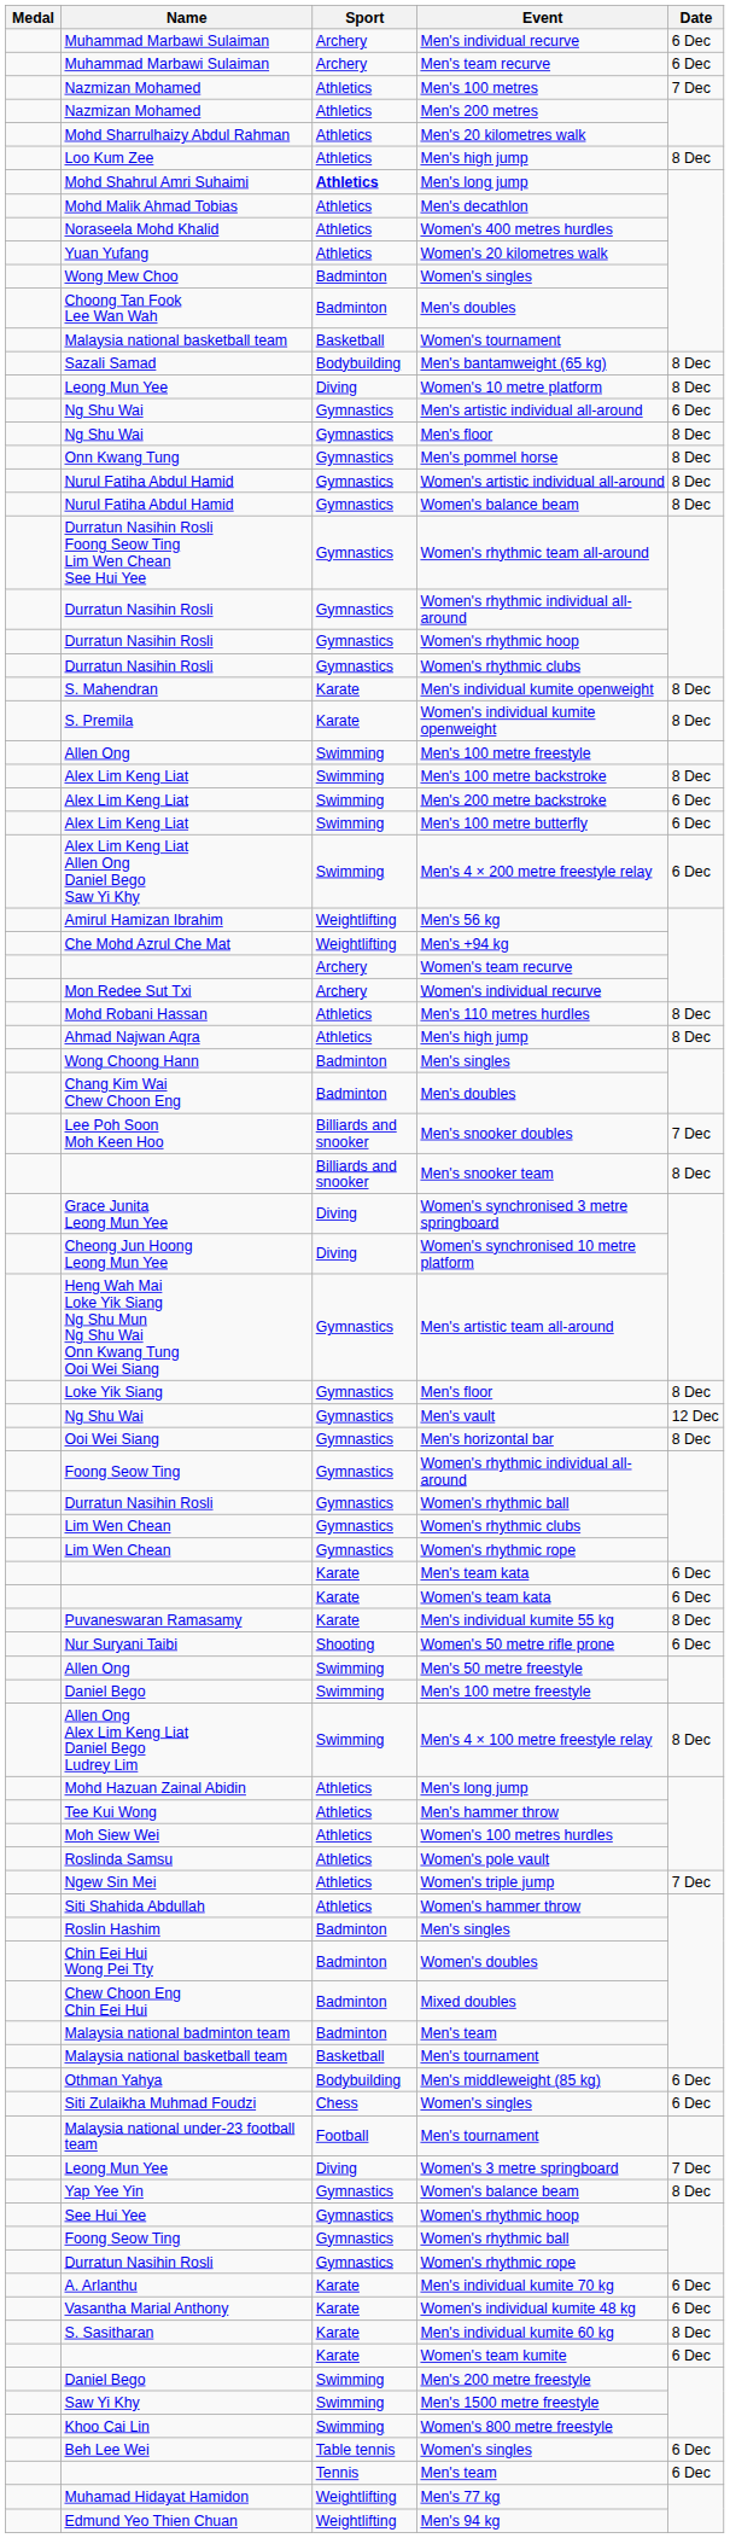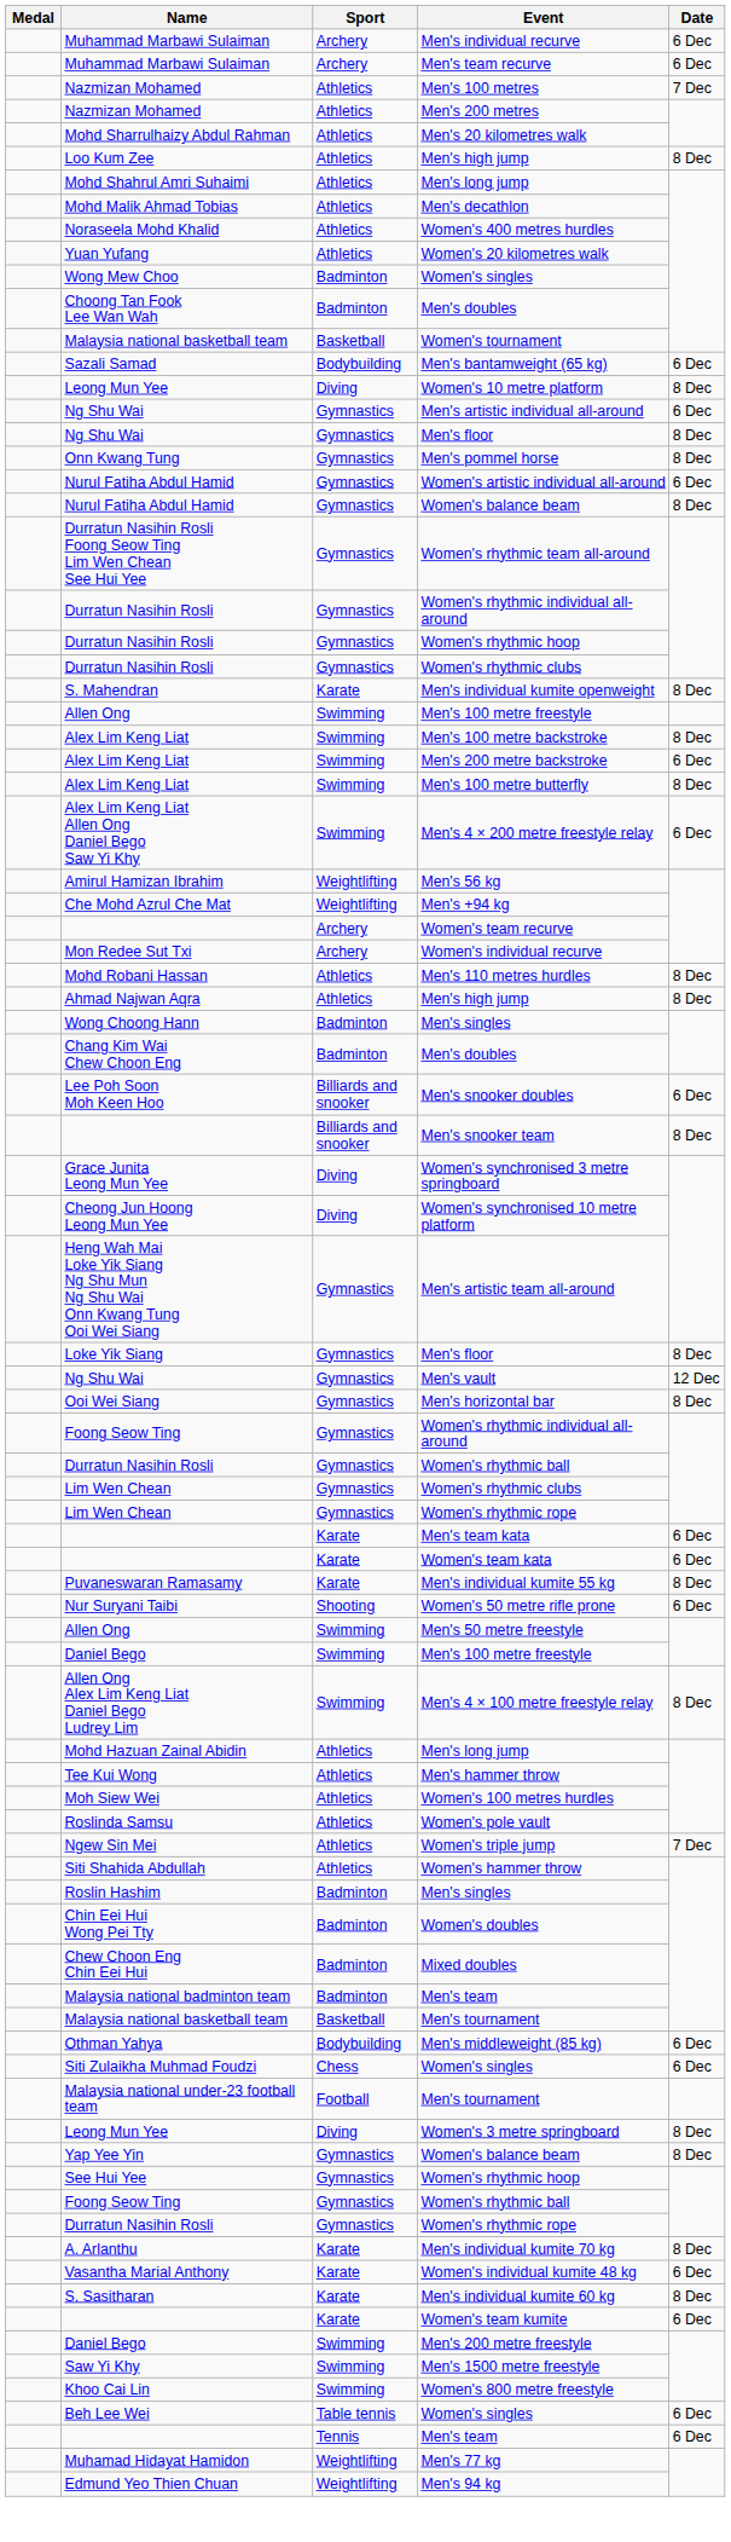 <table class="wikitable sortable" style="font-size:95%">
 <tr>
 <th width="50">Medal</th>
 <th width="250">Name</th>
 <th width="100">Sport</th>
 <th width="250">Event</th>
 <th width="50">Date</th>
 </tr>
 <tr>
 <td></td>
 <td><a href='#'>Muhammad Marbawi Sulaiman</a></td>
 <td><a href='#'>Archery</a></td>
 <td><a href='#'>Men's individual recurve</a></td>
 <td>6 Dec</td>
 </tr>
 <tr>
 <td></td>
 <td><a href='#'>Muhammad Marbawi Sulaiman</a></td>
 <td><a href='#'>Archery</a></td>
 <td><a href='#'>Men's team recurve</a></td>
 <td>6 Dec</td>
 </tr>
 <tr>
 <td></td>
 <td><a href='#'>Nazmizan Mohamed</a></td>
 <td><a href='#'>Athletics</a></td>
 <td><a href='#'>Men's 100 metres</a></td>
 <td>7 Dec</td>
 </tr>
 <tr>
 <td></td>
 <td><a href='#'>Nazmizan Mohamed</a></td>
 <td><a href='#'>Athletics</a></td>
 <td><a href='#'>Men's 200 metres</a></td>
 </tr>
 <tr>
 <td></td>
 <td><a href='#'>Mohd Sharrulhaizy Abdul Rahman</a></td>
 <td><a href='#'>Athletics</a></td>
 <td><a href='#'>Men's 20 kilometres walk</a></td>
 </tr>
 <tr>
 <td></td>
 <td><a href='#'>Loo Kum Zee</a></td>
 <td><a href='#'>Athletics</a></td>
 <td><a href='#'>Men's high jump</a></td>
 <td>8 Dec</td>
 </tr>
 <tr>
 <td></td>
 <td><a href='#'>Mohd Shahrul Amri Suhaimi</a></td>
-<td><strong><a href='#'>Athletics</a></strong></td>
+<td><a href='#'>Athletics</a></td>
 <td><a href='#'>Men's long jump</a></td>
 </tr>
 <tr>
 <td></td>
 <td><a href='#'>Mohd Malik Ahmad Tobias</a></td>
 <td><a href='#'>Athletics</a></td>
 <td><a href='#'>Men's decathlon</a></td>
 </tr>
 <tr>
 <td></td>
 <td><a href='#'>Noraseela Mohd Khalid</a></td>
 <td><a href='#'>Athletics</a></td>
 <td><a href='#'>Women's 400 metres hurdles</a></td>
 </tr>
 <tr>
 <td></td>
 <td><a href='#'>Yuan Yufang</a></td>
 <td><a href='#'>Athletics</a></td>
 <td><a href='#'>Women's 20 kilometres walk</a></td>
 </tr>
 <tr>
 <td></td>
 <td><a href='#'>Wong Mew Choo</a></td>
 <td><a href='#'>Badminton</a></td>
 <td><a href='#'>Women's singles</a></td>
 </tr>
 <tr>
 <td></td>
 <td><a href='#'>Choong Tan Fook</a><br><a href='#'>Lee Wan Wah</a></td>
 <td><a href='#'>Badminton</a></td>
 <td><a href='#'>Men's doubles</a></td>
 </tr>
 <tr>
 <td></td>
 <td><a href='#'>Malaysia national basketball team</a></td>
 <td><a href='#'>Basketball</a></td>
 <td><a href='#'>Women's tournament</a></td>
 </tr>
 <tr>
 <td></td>
 <td><a href='#'>Sazali Samad</a></td>
 <td><a href='#'>Bodybuilding</a></td>
 <td><a href='#'>Men's bantamweight (65 kg)</a></td>
-<td>8 Dec</td>
+<td>6 Dec</td>
 </tr>
 <tr>
 <td></td>
 <td><a href='#'>Leong Mun Yee</a></td>
 <td><a href='#'>Diving</a></td>
 <td><a href='#'>Women's 10 metre platform</a></td>
 <td>8 Dec</td>
 </tr>
 <tr>
 <td></td>
 <td><a href='#'>Ng Shu Wai</a></td>
 <td><a href='#'>Gymnastics</a></td>
 <td><a href='#'>Men's artistic individual all-around</a></td>
 <td>6 Dec</td>
 </tr>
 <tr>
 <td></td>
 <td><a href='#'>Ng Shu Wai</a></td>
 <td><a href='#'>Gymnastics</a></td>
 <td><a href='#'>Men's floor</a></td>
 <td>8 Dec</td>
 </tr>
 <tr>
 <td></td>
 <td><a href='#'>Onn Kwang Tung</a></td>
 <td><a href='#'>Gymnastics</a></td>
 <td><a href='#'>Men's pommel horse</a></td>
 <td>8 Dec</td>
 </tr>
 <tr>
 <td></td>
 <td><a href='#'>Nurul Fatiha Abdul Hamid</a></td>
 <td><a href='#'>Gymnastics</a></td>
 <td><a href='#'>Women's artistic individual all-around</a></td>
-<td>8 Dec</td>
+<td>6 Dec</td>
 </tr>
 <tr>
 <td></td>
 <td><a href='#'>Nurul Fatiha Abdul Hamid</a></td>
 <td><a href='#'>Gymnastics</a></td>
 <td><a href='#'>Women's balance beam</a></td>
 <td>8 Dec</td>
 </tr>
 <tr>
 <td></td>
 <td><a href='#'>Durratun Nasihin Rosli</a><br><a href='#'>Foong Seow Ting</a><br><a href='#'>Lim Wen Chean</a><br><a href='#'>See Hui Yee</a></td>
 <td><a href='#'>Gymnastics</a></td>
 <td><a href='#'>Women's rhythmic team all-around</a></td>
 </tr>
 <tr>
 <td></td>
 <td><a href='#'>Durratun Nasihin Rosli</a></td>
 <td><a href='#'>Gymnastics</a></td>
 <td><a href='#'>Women's rhythmic individual all-around</a></td>
 </tr>
 <tr>
 <td></td>
 <td><a href='#'>Durratun Nasihin Rosli</a></td>
 <td><a href='#'>Gymnastics</a></td>
 <td><a href='#'>Women's rhythmic hoop</a></td>
 </tr>
 <tr>
 <td></td>
 <td><a href='#'>Durratun Nasihin Rosli</a></td>
 <td><a href='#'>Gymnastics</a></td>
 <td><a href='#'>Women's rhythmic clubs</a></td>
 </tr>
 <tr>
 <td></td>
 <td><a href='#'>S. Mahendran</a></td>
 <td><a href='#'>Karate</a></td>
 <td><a href='#'>Men's individual kumite openweight</a></td>
 <td>8 Dec</td>
 </tr>
 <tr>
 <td></td>
-<td><a href='#'>S. Premila</a></td>
-<td><a href='#'>Karate</a></td>
-<td><a href='#'>Women's individual kumite openweight</a></td>
-<td>8 Dec</td>
-</tr>
-<tr>
-<td></td>
 <td><a href='#'>Allen Ong</a></td>
 <td><a href='#'>Swimming</a></td>
 <td><a href='#'>Men's 100 metre freestyle</a></td>
 </tr>
 <tr>
 <td></td>
 <td><a href='#'>Alex Lim Keng Liat</a></td>
 <td><a href='#'>Swimming</a></td>
 <td><a href='#'>Men's 100 metre backstroke</a></td>
 <td>8 Dec</td>
 </tr>
 <tr>
 <td></td>
 <td><a href='#'>Alex Lim Keng Liat</a></td>
 <td><a href='#'>Swimming</a></td>
 <td><a href='#'>Men's 200 metre backstroke</a></td>
 <td>6 Dec</td>
 </tr>
 <tr>
 <td></td>
 <td><a href='#'>Alex Lim Keng Liat</a></td>
 <td><a href='#'>Swimming</a></td>
 <td><a href='#'>Men's 100 metre butterfly</a></td>
-<td>6 Dec</td>
+<td>8 Dec</td>
 </tr>
 <tr>
 <td></td>
 <td><a href='#'>Alex Lim Keng Liat</a><br><a href='#'>Allen Ong</a><br><a href='#'>Daniel Bego</a><br><a href='#'>Saw Yi Khy</a></td>
 <td><a href='#'>Swimming</a></td>
 <td><a href='#'>Men's 4 × 200 metre freestyle relay</a></td>
 <td>6 Dec</td>
 </tr>
 <tr>
 <td></td>
 <td><a href='#'>Amirul Hamizan Ibrahim</a></td>
 <td><a href='#'>Weightlifting</a></td>
 <td><a href='#'>Men's 56 kg</a></td>
 </tr>
 <tr>
 <td></td>
 <td><a href='#'>Che Mohd Azrul Che Mat</a></td>
 <td><a href='#'>Weightlifting</a></td>
 <td><a href='#'>Men's +94 kg</a></td>
 </tr>
 <tr>
 <td></td>
 <td></td>
 <td><a href='#'>Archery</a></td>
 <td><a href='#'>Women's team recurve</a></td>
 </tr>
 <tr>
 <td></td>
 <td><a href='#'>Mon Redee Sut Txi</a></td>
 <td><a href='#'>Archery</a></td>
 <td><a href='#'>Women's individual recurve</a></td>
 </tr>
 <tr>
 <td></td>
 <td><a href='#'>Mohd Robani Hassan</a></td>
 <td><a href='#'>Athletics</a></td>
 <td><a href='#'>Men's 110 metres hurdles</a></td>
 <td>8 Dec</td>
 </tr>
 <tr>
 <td></td>
 <td><a href='#'>Ahmad Najwan Aqra</a></td>
 <td><a href='#'>Athletics</a></td>
 <td><a href='#'>Men's high jump</a></td>
 <td>8 Dec</td>
 </tr>
 <tr>
 <td></td>
 <td><a href='#'>Wong Choong Hann</a></td>
 <td><a href='#'>Badminton</a></td>
 <td><a href='#'>Men's singles</a></td>
 </tr>
 <tr>
 <td></td>
 <td><a href='#'>Chang Kim Wai</a><br><a href='#'>Chew Choon Eng</a></td>
 <td><a href='#'>Badminton</a></td>
 <td><a href='#'>Men's doubles</a></td>
 </tr>
 <tr>
 <td></td>
 <td><a href='#'>Lee Poh Soon</a><br><a href='#'>Moh Keen Hoo</a></td>
 <td><a href='#'>Billiards and snooker</a></td>
 <td><a href='#'>Men's snooker doubles</a></td>
-<td>7 Dec</td>
+<td>6 Dec</td>
 </tr>
 <tr>
 <td></td>
 <td></td>
 <td><a href='#'>Billiards and snooker</a></td>
 <td><a href='#'>Men's snooker team</a></td>
 <td>8 Dec</td>
 </tr>
 <tr>
 <td></td>
 <td><a href='#'>Grace Junita</a><br><a href='#'>Leong Mun Yee</a></td>
 <td><a href='#'>Diving</a></td>
 <td><a href='#'>Women's synchronised 3 metre springboard</a></td>
 </tr>
 <tr>
 <td></td>
 <td><a href='#'>Cheong Jun Hoong</a><br><a href='#'>Leong Mun Yee</a></td>
 <td><a href='#'>Diving</a></td>
 <td><a href='#'>Women's synchronised 10 metre platform</a></td>
 </tr>
 <tr>
 <td></td>
 <td><a href='#'>Heng Wah Mai</a><br><a href='#'>Loke Yik Siang</a><br><a href='#'>Ng Shu Mun</a><br><a href='#'>Ng Shu Wai</a><br><a href='#'>Onn Kwang Tung</a><br><a href='#'>Ooi Wei Siang</a></td>
 <td><a href='#'>Gymnastics</a></td>
 <td><a href='#'>Men's artistic team all-around</a></td>
 </tr>
 <tr>
 <td></td>
 <td><a href='#'>Loke Yik Siang</a></td>
 <td><a href='#'>Gymnastics</a></td>
 <td><a href='#'>Men's floor</a></td>
 <td>8 Dec</td>
 </tr>
 <tr>
 <td></td>
 <td><a href='#'>Ng Shu Wai</a></td>
 <td><a href='#'>Gymnastics</a></td>
 <td><a href='#'>Men's vault</a></td>
 <td>12 Dec</td>
 </tr>
 <tr>
 <td></td>
 <td><a href='#'>Ooi Wei Siang</a></td>
 <td><a href='#'>Gymnastics</a></td>
 <td><a href='#'>Men's horizontal bar</a></td>
 <td>8 Dec</td>
 </tr>
 <tr>
 <td></td>
 <td><a href='#'>Foong Seow Ting</a></td>
 <td><a href='#'>Gymnastics</a></td>
 <td><a href='#'>Women's rhythmic individual all-around</a></td>
 </tr>
 <tr>
 <td></td>
 <td><a href='#'>Durratun Nasihin Rosli</a></td>
 <td><a href='#'>Gymnastics</a></td>
 <td><a href='#'>Women's rhythmic ball</a></td>
 </tr>
 <tr>
 <td></td>
 <td><a href='#'>Lim Wen Chean</a></td>
 <td><a href='#'>Gymnastics</a></td>
 <td><a href='#'>Women's rhythmic clubs</a></td>
 </tr>
 <tr>
 <td></td>
 <td><a href='#'>Lim Wen Chean</a></td>
 <td><a href='#'>Gymnastics</a></td>
 <td><a href='#'>Women's rhythmic rope</a></td>
 </tr>
 <tr>
 <td></td>
 <td></td>
 <td><a href='#'>Karate</a></td>
 <td><a href='#'>Men's team kata</a></td>
 <td>6 Dec</td>
 </tr>
 <tr>
 <td></td>
 <td></td>
 <td><a href='#'>Karate</a></td>
 <td><a href='#'>Women's team kata</a></td>
 <td>6 Dec</td>
 </tr>
 <tr>
 <td></td>
 <td><a href='#'>Puvaneswaran Ramasamy</a></td>
 <td><a href='#'>Karate</a></td>
 <td><a href='#'>Men's individual kumite 55 kg</a></td>
 <td>8 Dec</td>
 </tr>
 <tr>
 <td></td>
 <td><a href='#'>Nur Suryani Taibi</a></td>
 <td><a href='#'>Shooting</a></td>
 <td><a href='#'>Women's 50 metre rifle prone</a></td>
 <td>6 Dec</td>
 </tr>
 <tr>
 <td></td>
 <td><a href='#'>Allen Ong</a></td>
 <td><a href='#'>Swimming</a></td>
 <td><a href='#'>Men's 50 metre freestyle</a></td>
 </tr>
 <tr>
 <td></td>
 <td><a href='#'>Daniel Bego</a></td>
 <td><a href='#'>Swimming</a></td>
 <td><a href='#'>Men's 100 metre freestyle</a></td>
 </tr>
 <tr>
 <td></td>
 <td><a href='#'>Allen Ong</a><br><a href='#'>Alex Lim Keng Liat</a><br><a href='#'>Daniel Bego</a><br><a href='#'>Ludrey Lim</a></td>
 <td><a href='#'>Swimming</a></td>
 <td><a href='#'>Men's 4 × 100 metre freestyle relay</a></td>
 <td>8 Dec</td>
 </tr>
 <tr>
 <td></td>
 <td><a href='#'>Mohd Hazuan Zainal Abidin</a></td>
 <td><a href='#'>Athletics</a></td>
 <td><a href='#'>Men's long jump</a></td>
 </tr>
 <tr>
 <td></td>
 <td><a href='#'>Tee Kui Wong</a></td>
 <td><a href='#'>Athletics</a></td>
 <td><a href='#'>Men's hammer throw</a></td>
 </tr>
 <tr>
 <td></td>
 <td><a href='#'>Moh Siew Wei</a></td>
 <td><a href='#'>Athletics</a></td>
 <td><a href='#'>Women's 100 metres hurdles</a></td>
 </tr>
 <tr>
 <td></td>
 <td><a href='#'>Roslinda Samsu</a></td>
 <td><a href='#'>Athletics</a></td>
 <td><a href='#'>Women's pole vault</a></td>
 </tr>
 <tr>
 <td></td>
 <td><a href='#'>Ngew Sin Mei</a></td>
 <td><a href='#'>Athletics</a></td>
 <td><a href='#'>Women's triple jump</a></td>
 <td>7 Dec</td>
 </tr>
 <tr>
 <td></td>
 <td><a href='#'>Siti Shahida Abdullah</a></td>
 <td><a href='#'>Athletics</a></td>
 <td><a href='#'>Women's hammer throw</a></td>
 </tr>
 <tr>
 <td></td>
 <td><a href='#'>Roslin Hashim</a></td>
 <td><a href='#'>Badminton</a></td>
 <td><a href='#'>Men's singles</a></td>
 </tr>
 <tr>
 <td></td>
 <td><a href='#'>Chin Eei Hui</a><br><a href='#'>Wong Pei Tty</a></td>
 <td><a href='#'>Badminton</a></td>
 <td><a href='#'>Women's doubles</a></td>
 </tr>
 <tr>
 <td></td>
 <td><a href='#'>Chew Choon Eng</a><br><a href='#'>Chin Eei Hui</a></td>
 <td><a href='#'>Badminton</a></td>
 <td><a href='#'>Mixed doubles</a></td>
 </tr>
 <tr>
 <td></td>
 <td><a href='#'>Malaysia national badminton team</a><br></td>
 <td><a href='#'>Badminton</a></td>
 <td><a href='#'>Men's team</a></td>
 </tr>
 <tr>
 <td></td>
 <td><a href='#'>Malaysia national basketball team</a></td>
 <td><a href='#'>Basketball</a></td>
 <td><a href='#'>Men's tournament</a></td>
 </tr>
 <tr>
 <td></td>
 <td><a href='#'>Othman Yahya</a></td>
 <td><a href='#'>Bodybuilding</a></td>
 <td><a href='#'>Men's middleweight (85 kg)</a></td>
 <td>6 Dec</td>
 </tr>
 <tr>
 <td></td>
 <td><a href='#'>Siti Zulaikha Muhmad Foudzi</a></td>
 <td><a href='#'>Chess</a></td>
 <td><a href='#'>Women's singles</a></td>
 <td>6 Dec</td>
 </tr>
 <tr>
 <td></td>
 <td><a href='#'>Malaysia national under-23 football team</a><br></td>
 <td><a href='#'>Football</a></td>
 <td><a href='#'>Men's tournament</a></td>
 </tr>
 <tr>
 <td></td>
 <td><a href='#'>Leong Mun Yee</a></td>
 <td><a href='#'>Diving</a></td>
 <td><a href='#'>Women's 3 metre springboard</a></td>
-<td>7 Dec</td>
+<td>8 Dec</td>
 </tr>
 <tr>
 <td></td>
 <td><a href='#'>Yap Yee Yin</a></td>
 <td><a href='#'>Gymnastics</a></td>
 <td><a href='#'>Women's balance beam</a></td>
 <td>8 Dec</td>
 </tr>
 <tr>
 <td></td>
 <td><a href='#'>See Hui Yee</a></td>
 <td><a href='#'>Gymnastics</a></td>
 <td><a href='#'>Women's rhythmic hoop</a></td>
 </tr>
 <tr>
 <td></td>
 <td><a href='#'>Foong Seow Ting</a></td>
 <td><a href='#'>Gymnastics</a></td>
 <td><a href='#'>Women's rhythmic ball</a></td>
 </tr>
 <tr>
 <td></td>
 <td><a href='#'>Durratun Nasihin Rosli</a></td>
 <td><a href='#'>Gymnastics</a></td>
 <td><a href='#'>Women's rhythmic rope</a></td>
 </tr>
 <tr>
 <td></td>
 <td><a href='#'>A. Arlanthu</a></td>
 <td><a href='#'>Karate</a></td>
 <td><a href='#'>Men's individual kumite 70 kg</a></td>
-<td>6 Dec</td>
+<td>8 Dec</td>
 </tr>
 <tr>
 <td></td>
 <td><a href='#'>Vasantha Marial Anthony</a></td>
 <td><a href='#'>Karate</a></td>
 <td><a href='#'>Women's individual kumite 48 kg</a></td>
 <td>6 Dec</td>
 </tr>
 <tr>
 <td></td>
 <td><a href='#'>S. Sasitharan</a></td>
 <td><a href='#'>Karate</a></td>
 <td><a href='#'>Men's individual kumite 60 kg</a></td>
 <td>8 Dec</td>
 </tr>
 <tr>
 <td></td>
 <td></td>
 <td><a href='#'>Karate</a></td>
 <td><a href='#'>Women's team kumite</a></td>
 <td>6 Dec</td>
 </tr>
 <tr>
 <td></td>
 <td><a href='#'>Daniel Bego</a></td>
 <td><a href='#'>Swimming</a></td>
 <td><a href='#'>Men's 200 metre freestyle</a></td>
 </tr>
 <tr>
 <td></td>
 <td><a href='#'>Saw Yi Khy</a></td>
 <td><a href='#'>Swimming</a></td>
 <td><a href='#'>Men's 1500 metre freestyle</a></td>
 </tr>
 <tr>
 <td></td>
 <td><a href='#'>Khoo Cai Lin</a></td>
 <td><a href='#'>Swimming</a></td>
 <td><a href='#'>Women's 800 metre freestyle</a></td>
 </tr>
 <tr>
 <td></td>
 <td><a href='#'>Beh Lee Wei</a></td>
 <td><a href='#'>Table tennis</a></td>
 <td><a href='#'>Women's singles</a></td>
 <td>6 Dec</td>
 </tr>
 <tr>
 <td></td>
 <td></td>
 <td><a href='#'>Tennis</a></td>
 <td><a href='#'>Men's team</a></td>
 <td>6 Dec</td>
 </tr>
 <tr>
 <td></td>
 <td><a href='#'>Muhamad Hidayat Hamidon</a></td>
 <td><a href='#'>Weightlifting</a></td>
 <td><a href='#'>Men's 77 kg</a></td>
 </tr>
 <tr>
 <td></td>
 <td><a href='#'>Edmund Yeo Thien Chuan</a></td>
 <td><a href='#'>Weightlifting</a></td>
 <td><a href='#'>Men's 94 kg</a></td>
 </tr>
 </table>
